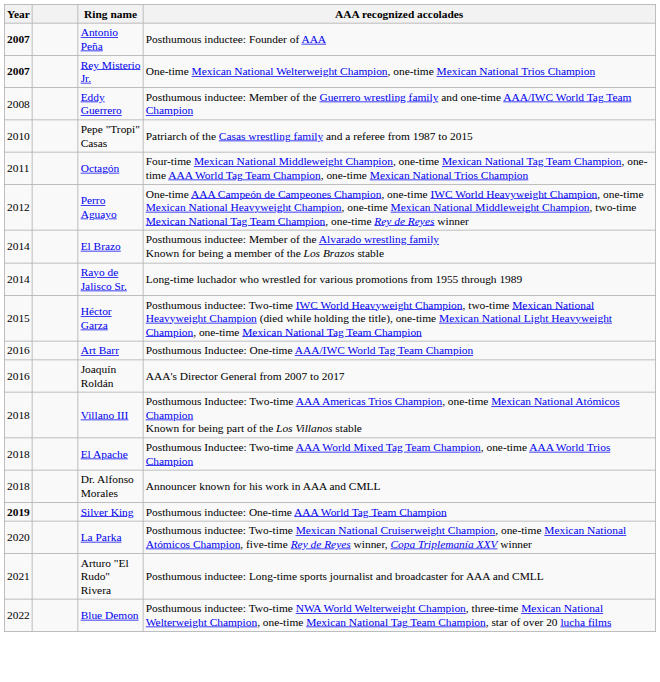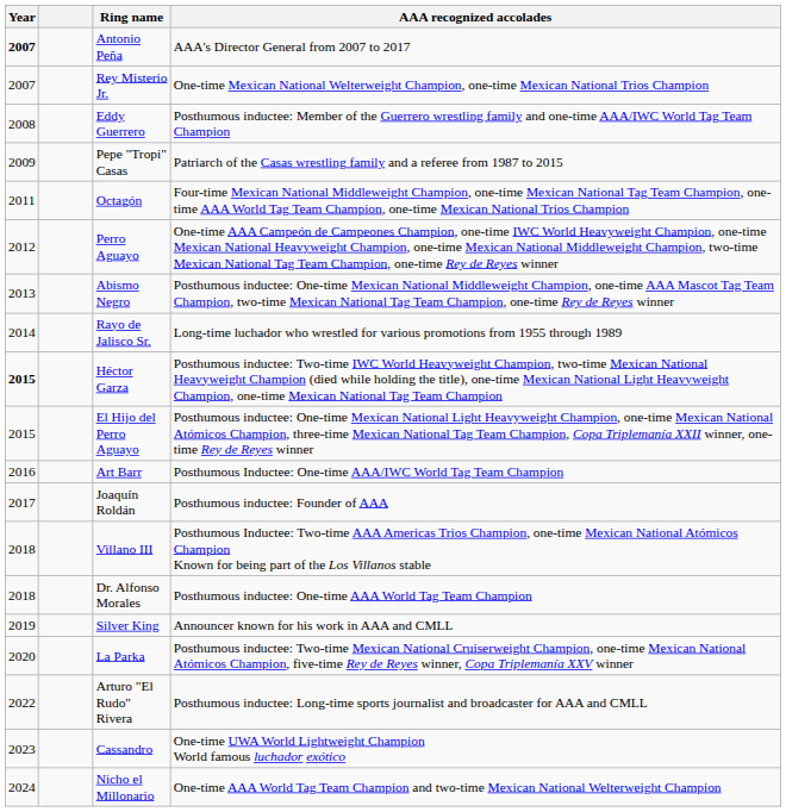 <table class="wikitable sortable" style="font-size: 95%">
 <tr>
 <th style="width:1%;">Year</th>
 <th style="width:7%;"></th>
 <th style="width:10%;">Ring name<br></th>
 <th class="unsortable">AAA recognized accolades</th>
 </tr>
 <tr>
 <td><strong>2007</strong></td>
 <td></td>
 <td><a href='#'>Antonio Peña</a></td>
-<td>Posthumous inductee: Founder of <a href='#'>AAA</a></td>
+<td>AAA's Director General from 2007 to 2017</td>
 </tr>
 <tr>
-<td><strong>2007</strong></td>
+<td>2007</td>
 <td></td>
 <td><a href='#'>Rey Misterio Jr.</a><br></td>
 <td>One-time <a href='#'>Mexican National Welterweight Champion</a>, one-time <a href='#'>Mexican National Trios Champion</a></td>
 </tr>
 <tr>
 <td>2008</td>
 <td></td>
 <td><a href='#'>Eddy Guerrero</a><br></td>
 <td>Posthumous inductee: Member of the <a href='#'>Guerrero wrestling family</a> and one-time <a href='#'>AAA/IWC World Tag Team Champion</a></td>
 </tr>
 <tr>
-<td>2010</td>
+<td>2009</td>
 <td></td>
 <td>Pepe "Tropi" Casas<br></td>
 <td>Patriarch of the <a href='#'>Casas wrestling family</a> and a referee from 1987 to 2015</td>
 </tr>
 <tr>
 <td>2011</td>
 <td></td>
 <td><a href='#'>Octagón</a><br></td>
 <td>Four-time <a href='#'>Mexican National Middleweight Champion</a>, one-time <a href='#'>Mexican National Tag Team Champion</a>, one-time <a href='#'>AAA World Tag Team Champion</a>, one-time <a href='#'>Mexican National Trios Champion</a></td>
 </tr>
 <tr>
 <td>2012</td>
 <td></td>
 <td><a href='#'>Perro Aguayo</a><br></td>
 <td>One-time <a href='#'>AAA Campeón de Campeones Champion</a>, one-time <a href='#'>IWC World Heavyweight Champion</a>, one-time <a href='#'>Mexican National Heavyweight Champion</a>, one-time <a href='#'>Mexican National Middleweight Champion</a>, two-time <a href='#'>Mexican National Tag Team Champion</a>, one-time <em><a href='#'>Rey de Reyes</a></em> winner</td>
 </tr>
 <tr>
-<td>2014</td>
+<td>2013</td>
 <td></td>
-<td><a href='#'>El Brazo</a><br></td>
-<td>Posthumous inductee: Member of the <a href='#'>Alvarado wrestling family</a><br>Known for being a member of the <em>Los Brazos</em> stable</td>
+<td><a href='#'>Abismo Negro</a><br></td>
+<td>Posthumous inductee: One-time <a href='#'>Mexican National Middleweight Champion</a>, one-time <a href='#'>AAA Mascot Tag Team Champion</a>, two-time <a href='#'>Mexican National Tag Team Champion</a>, one-time <em><a href='#'>Rey de Reyes</a></em> winner</td>
 </tr>
 <tr>
 <td>2014</td>
 <td></td>
 <td><a href='#'>Rayo de Jalisco Sr.</a><br></td>
 <td>Long-time luchador who wrestled for various promotions from 1955 through 1989</td>
 </tr>
 <tr>
-<td>2015</td>
+<td><strong>2015</strong></td>
 <td></td>
 <td><a href='#'>Héctor Garza</a><br></td>
 <td>Posthumous inductee: Two-time <a href='#'>IWC World Heavyweight Champion</a>, two-time <a href='#'>Mexican National Heavyweight Champion</a> (died while holding the title), one-time <a href='#'>Mexican National Light Heavyweight Champion</a>, one-time <a href='#'>Mexican National Tag Team Champion</a></td>
+</tr>
+<tr>
+<td>2015</td>
+<td></td>
+<td><a href='#'>El Hijo del Perro Aguayo</a><br></td>
+<td>Posthumous inductee: One-time <a href='#'>Mexican National Light Heavyweight Champion</a>, one-time <a href='#'>Mexican National Atómicos Champion</a>, three-time <a href='#'>Mexican National Tag Team Champion</a>, <em><a href='#'>Copa Triplemanía XXII</a></em> winner, one-time <em><a href='#'>Rey de Reyes</a></em> winner</td>
 </tr>
 <tr>
 <td>2016</td>
 <td></td>
 <td><a href='#'>Art Barr</a><br></td>
 <td>Posthumous Inductee: One-time <a href='#'>AAA/IWC World Tag Team Champion</a></td>
 </tr>
 <tr>
-<td>2016</td>
+<td>2017</td>
 <td></td>
 <td>Joaquín Roldán</td>
-<td>AAA's Director General from 2007 to 2017</td>
+<td>Posthumous inductee: Founder of <a href='#'>AAA</a></td>
 </tr>
 <tr>
 <td>2018</td>
 <td></td>
 <td><a href='#'>Villano III</a><br></td>
 <td>Posthumous Inductee: Two-time <a href='#'>AAA Americas Trios Champion</a>, one-time <a href='#'>Mexican National Atómicos Champion</a><br>Known for being part of the <em>Los Villanos</em> stable</td>
 </tr>
 <tr>
 <td>2018</td>
 <td></td>
-<td><a href='#'>El Apache</a><br></td>
-<td>Posthumous Inductee: Two-time <a href='#'>AAA World Mixed Tag Team Champion</a>, one-time <a href='#'>AAA World Trios Champion</a></td>
+<td>Dr. Alfonso Morales</td>
+<td>Posthumous inductee: One-time <a href='#'>AAA World Tag Team Champion</a></td>
 </tr>
 <tr>
-<td>2018</td>
-<td></td>
-<td>Dr. Alfonso Morales</td>
-<td>Announcer known for his work in AAA and CMLL</td>
-</tr>
-<tr>
-<td><strong>2019</strong></td>
+<td>2019</td>
 <td></td>
 <td><a href='#'>Silver King</a><br></td>
-<td>Posthumous inductee: One-time <a href='#'>AAA World Tag Team Champion</a></td>
+<td>Announcer known for his work in AAA and CMLL</td>
 </tr>
 <tr>
 <td>2020</td>
 <td></td>
 <td><a href='#'>La Parka</a><br></td>
 <td>Posthumous inductee: Two-time <a href='#'>Mexican National Cruiserweight Champion</a>, one-time <a href='#'>Mexican National Atómicos Champion</a>, five-time <em><a href='#'>Rey de Reyes</a></em> winner, <em><a href='#'>Copa Triplemanía XXV</a></em> winner</td>
 </tr>
 <tr>
-<td>2021</td>
+<td>2022</td>
 <td></td>
 <td>Arturo "El Rudo" Rivera<br></td>
 <td>Posthumous inductee: Long-time sports journalist and broadcaster for AAA and CMLL</td>
 </tr>
 <tr>
-<td>2022</td>
+<td>2023</td>
 <td></td>
-<td><a href='#'>Blue Demon</a><br></td>
-<td>Posthumous inductee: Two-time <a href='#'>NWA World Welterweight Champion</a>, three-time <a href='#'>Mexican National Welterweight Champion</a>, one-time <a href='#'>Mexican National Tag Team Champion</a>, star of over 20 <a href='#'>lucha films</a></td>
+<td><a href='#'>Cassandro</a><br></td>
+<td>One-time <a href='#'>UWA World Lightweight Champion</a><br>World famous <em><a href='#'>luchador</a> <a href='#'>exótico</a></em></td>
+</tr>
+<tr>
+<td>2024</td>
+<td></td>
+<td><a href='#'>Nicho el Millonario</a><br></td>
+<td>One-time <a href='#'>AAA World Tag Team Champion</a> and two-time <a href='#'>Mexican National Welterweight Champion</a></td>
 </tr>
 </table>
